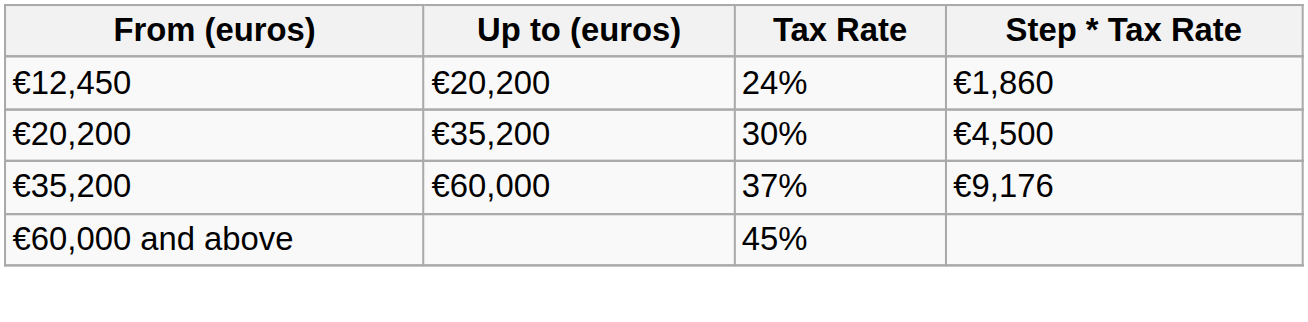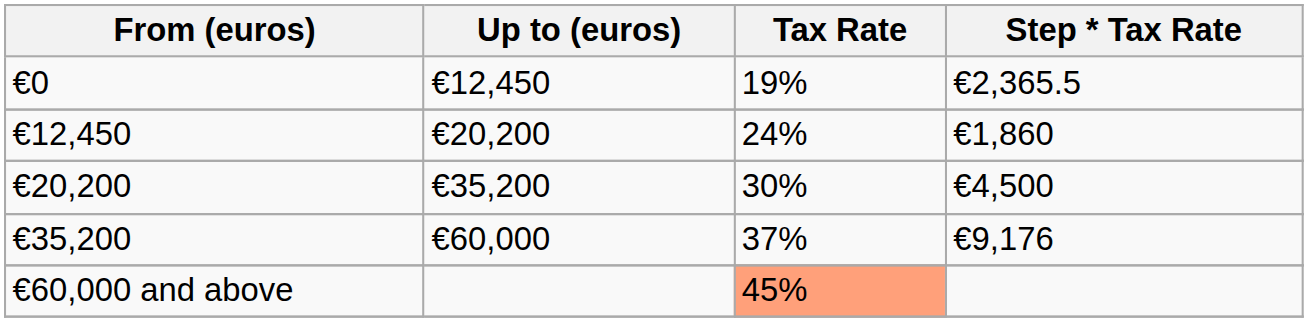 <table class="wikitable" width="40%">
 <tr>
 <th>From (euros)</th>
 <th>Up to (euros)</th>
 <th>Tax Rate</th>
 <th>Step * Tax Rate</th>
+</tr>
+<tr>
+<td>€0</td>
+<td>€12,450</td>
+<td>19%</td>
+<td>€2,365.5</td>
 </tr>
 <tr>
 </tr>
 <tr>
 <td>€12,450</td>
 <td>€20,200</td>
 <td>24%</td>
 <td>€1,860</td>
 </tr>
 <tr>
 </tr>
 <tr>
 <td>€20,200</td>
 <td>€35,200</td>
 <td>30%</td>
 <td>€4,500</td>
 </tr>
 <tr>
 </tr>
 <tr>
 <td>€35,200</td>
 <td>€60,000</td>
 <td>37%</td>
 <td>€9,176</td>
 </tr>
 <tr>
 </tr>
 <tr>
 <td>€60,000 and above</td>
 <td></td>
-<td>45%</td>
+<td style="background: lightsalmon;">45%</td>
 <td></td>
 </tr>
 <tr>
 </tr>
 </table>
